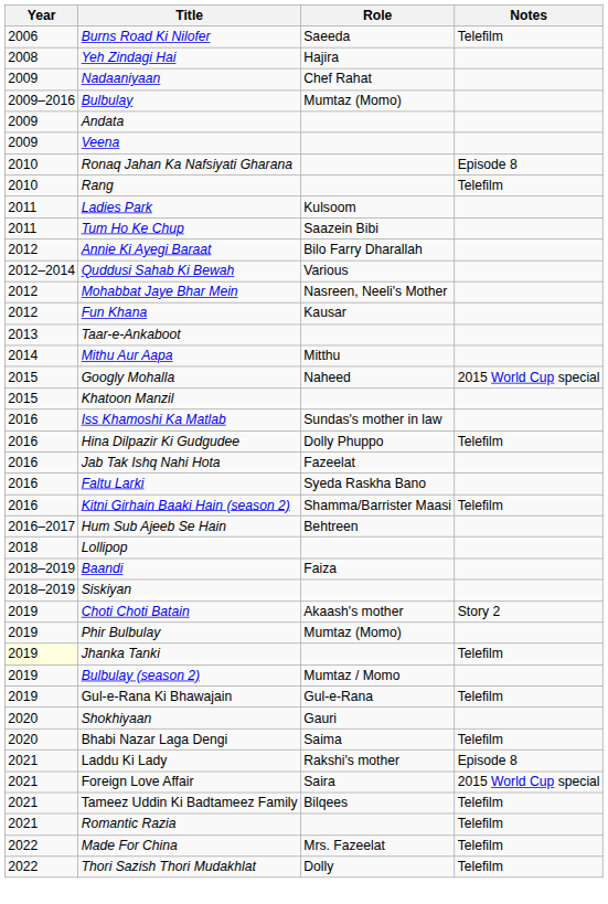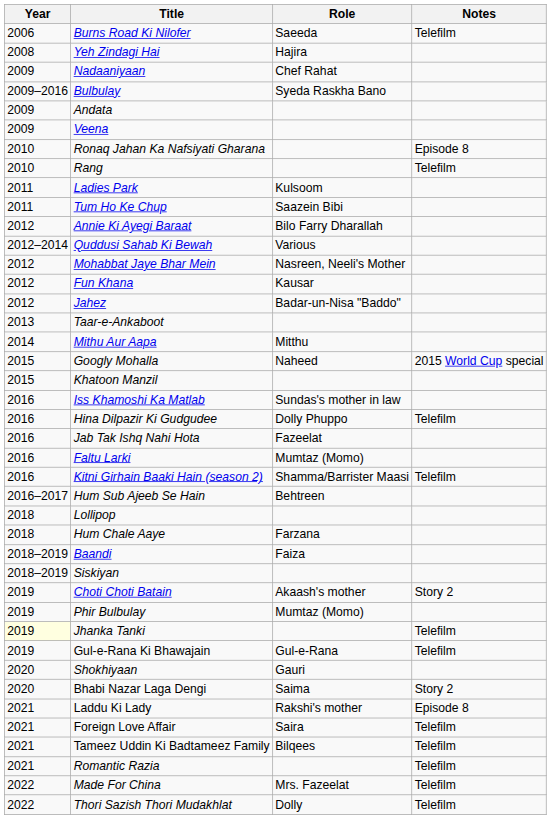 <table class="wikitable">
 <tr>
 <th>Year</th>
 <th>Title</th>
 <th>Role</th>
 <th>Notes</th>
 </tr>
 <tr>
 <td>2006</td>
 <td><em><a href='#'>Burns Road Ki Nilofer</a></em></td>
 <td>Saeeda</td>
 <td>Telefilm</td>
 </tr>
 <tr>
 <td>2008</td>
 <td><em><a href='#'>Yeh Zindagi Hai</a></em></td>
 <td>Hajira</td>
 <td></td>
 </tr>
 <tr>
 <td>2009</td>
 <td><em><a href='#'>Nadaaniyaan</a></em></td>
 <td>Chef Rahat</td>
 <td></td>
 </tr>
 <tr>
 <td>2009–2016</td>
 <td><em><a href='#'>Bulbulay</a></em></td>
-<td>Mumtaz (Momo)</td>
+<td>Syeda Raskha Bano</td>
 <td></td>
 </tr>
 <tr>
 <td>2009</td>
 <td><em>Andata</em></td>
 <td></td>
 <td></td>
 </tr>
 <tr>
 <td>2009</td>
 <td><em><a href='#'>Veena</a></em></td>
 <td></td>
 <td></td>
 </tr>
 <tr>
 <td>2010</td>
 <td><em>Ronaq Jahan Ka Nafsiyati Gharana</em></td>
 <td></td>
 <td>Episode 8</td>
 </tr>
 <tr>
 <td>2010</td>
 <td><em>Rang</em></td>
 <td></td>
 <td>Telefilm</td>
 </tr>
 <tr>
 <td>2011</td>
 <td><em><a href='#'>Ladies Park</a></em></td>
 <td>Kulsoom</td>
 <td></td>
 </tr>
 <tr>
 <td>2011</td>
 <td><em><a href='#'>Tum Ho Ke Chup</a></em></td>
 <td>Saazein Bibi</td>
 <td></td>
 </tr>
 <tr>
 <td>2012</td>
 <td><em><a href='#'>Annie Ki Ayegi Baraat</a></em></td>
 <td>Bilo Farry Dharallah</td>
 <td></td>
 </tr>
 <tr>
 <td>2012–2014</td>
 <td><em><a href='#'>Quddusi Sahab Ki Bewah</a></em></td>
 <td>Various</td>
 <td></td>
 </tr>
 <tr>
 <td>2012</td>
 <td><em><a href='#'>Mohabbat Jaye Bhar Mein</a></em></td>
 <td>Nasreen, Neeli's Mother</td>
 <td></td>
 </tr>
 <tr>
 <td>2012</td>
 <td><em><a href='#'>Fun Khana</a></em></td>
 <td>Kausar</td>
 <td></td>
 </tr>
 <tr>
+<td>2012</td>
+<td><em><a href='#'>Jahez</a></em></td>
+<td>Badar-un-Nisa "Baddo"</td>
+<td></td>
+</tr>
+<tr>
 <td>2013</td>
 <td><em>Taar-e-Ankaboot</em></td>
 <td></td>
 <td></td>
 </tr>
 <tr>
 <td>2014</td>
 <td><em><a href='#'>Mithu Aur Aapa</a></em></td>
 <td>Mitthu</td>
 <td></td>
 </tr>
 <tr>
 <td>2015</td>
 <td><em>Googly Mohalla</em></td>
 <td>Naheed</td>
 <td>2015 <a href='#'>World Cup</a> special</td>
 </tr>
 <tr>
 <td>2015</td>
 <td><em>Khatoon Manzil</em></td>
 <td></td>
 <td></td>
 </tr>
 <tr>
 <td>2016</td>
 <td><em><a href='#'>Iss Khamoshi Ka Matlab</a></em></td>
 <td>Sundas's mother in law</td>
 <td></td>
 </tr>
 <tr>
 <td>2016</td>
 <td><em>Hina Dilpazir Ki Gudgudee</em></td>
 <td>Dolly Phuppo</td>
 <td>Telefilm</td>
 </tr>
 <tr>
 <td>2016</td>
 <td><em>Jab Tak Ishq Nahi Hota</em></td>
 <td>Fazeelat</td>
 <td></td>
 </tr>
 <tr>
 <td>2016</td>
 <td><em><a href='#'>Faltu Larki</a></em></td>
-<td>Syeda Raskha Bano</td>
+<td>Mumtaz (Momo)</td>
 <td></td>
 </tr>
 <tr>
 <td>2016</td>
 <td><em><a href='#'>Kitni Girhain Baaki Hain (season 2)</a></em></td>
 <td>Shamma/Barrister Maasi</td>
 <td>Telefilm</td>
 </tr>
 <tr>
 <td>2016–2017</td>
 <td><em>Hum Sub Ajeeb Se Hain</em></td>
 <td>Behtreen</td>
 <td></td>
 </tr>
 <tr>
 <td>2018</td>
 <td><em>Lollipop</em></td>
 <td></td>
+<td></td>
+</tr>
+<tr>
+<td>2018</td>
+<td><em>Hum Chale Aaye</em></td>
+<td>Farzana</td>
 <td></td>
 </tr>
 <tr>
 <td>2018–2019</td>
 <td><em><a href='#'>Baandi</a></em></td>
 <td>Faiza</td>
 <td></td>
 </tr>
 <tr>
 <td>2018–2019</td>
 <td><em>Siskiyan</em></td>
 <td></td>
 <td></td>
 </tr>
 <tr>
 <td>2019</td>
 <td><em><a href='#'>Choti Choti Batain</a></em></td>
 <td>Akaash's mother</td>
 <td>Story 2</td>
 </tr>
 <tr>
 <td>2019</td>
 <td><em>Phir Bulbulay</em></td>
 <td>Mumtaz (Momo)</td>
 <td></td>
 </tr>
 <tr>
 <td style="background: lightyellow;">2019</td>
 <td><em>Jhanka Tanki</em></td>
 <td></td>
 <td>Telefilm</td>
 </tr>
 <tr>
 <td>2019</td>
-<td><em><a href='#'>Bulbulay (season 2)</a></em></td>
-<td>Mumtaz / Momo</td>
-<td></td>
-</tr>
-<tr>
-<td>2019</td>
 <td>Gul-e-Rana Ki Bhawajain</td>
 <td>Gul-e-Rana</td>
 <td>Telefilm</td>
 </tr>
 <tr>
 <td>2020</td>
 <td><em>Shokhiyaan</em></td>
 <td>Gauri</td>
 <td></td>
 </tr>
 <tr>
 <td>2020</td>
 <td>Bhabi Nazar Laga Dengi</td>
 <td>Saima</td>
-<td>Telefilm</td>
+<td>Story 2</td>
 </tr>
 <tr>
 <td>2021</td>
 <td>Laddu Ki Lady</td>
 <td>Rakshi's mother</td>
 <td>Episode 8</td>
 </tr>
 <tr>
 <td>2021</td>
 <td>Foreign Love Affair</td>
 <td>Saira</td>
-<td>2015 <a href='#'>World Cup</a> special</td>
+<td>Telefilm</td>
 </tr>
 <tr>
 <td>2021</td>
 <td>Tameez Uddin Ki Badtameez Family</td>
 <td>Bilqees</td>
 <td>Telefilm</td>
 </tr>
 <tr>
 <td>2021</td>
 <td><em>Romantic Razia</em></td>
 <td></td>
 <td>Telefilm</td>
 </tr>
 <tr>
 <td>2022</td>
 <td><em>Made For China</em></td>
 <td>Mrs. Fazeelat</td>
 <td>Telefilm</td>
 </tr>
 <tr>
 <td>2022</td>
 <td><em>Thori Sazish Thori Mudakhlat</em></td>
 <td>Dolly</td>
 <td>Telefilm</td>
 </tr>
 </table>
